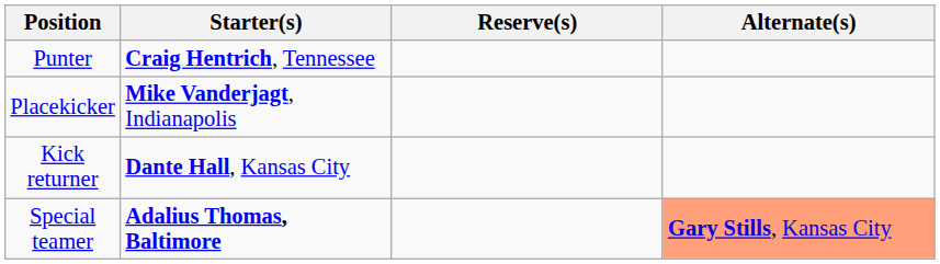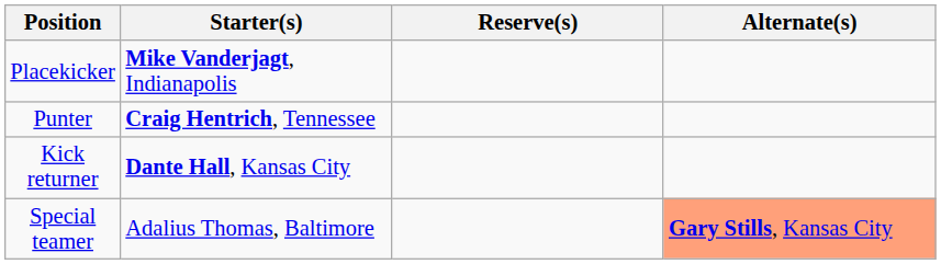 <table class="wikitable" style="width:75%;">
 <tr>
 <th style="width:10%;">Position</th>
 <th style="width:30%;">Starter(s)</th>
 <th style="width:30%;">Reserve(s)</th>
 <th style="width:30%;">Alternate(s)</th>
 </tr>
 <tr>
-<td align=center><a href='#'>Punter</a></td>
-<td> <strong><a href='#'>Craig Hentrich</a></strong>, <a href='#'>Tennessee</a></td>
+<td align=center><a href='#'>Placekicker</a></td>
+<td> <strong><a href='#'>Mike Vanderjagt</a></strong>, <a href='#'>Indianapolis</a></td>
 <td></td>
 <td></td>
 </tr>
 <tr>
-<td align=center><a href='#'>Placekicker</a></td>
-<td> <strong><a href='#'>Mike Vanderjagt</a></strong>, <a href='#'>Indianapolis</a></td>
+<td align=center><a href='#'>Punter</a></td>
+<td> <strong><a href='#'>Craig Hentrich</a></strong>, <a href='#'>Tennessee</a></td>
 <td></td>
 <td></td>
 </tr>
 <tr>
 <td align=center><a href='#'>Kick returner</a></td>
 <td> <strong><a href='#'>Dante Hall</a></strong>, <a href='#'>Kansas City</a></td>
 <td></td>
 <td></td>
 </tr>
 <tr>
 <td align=center><a href='#'>Special teamer</a></td>
-<td><strong> <a href='#'>Adalius Thomas</a>, <a href='#'>Baltimore</a></strong></td>
+<td> <a href='#'>Adalius Thomas</a>, <a href='#'>Baltimore</a></td>
 <td></td>
 <td style="background: lightsalmon;"> <strong><a href='#'>Gary Stills</a></strong>, <a href='#'>Kansas City</a></td>
 </tr>
 </table>
